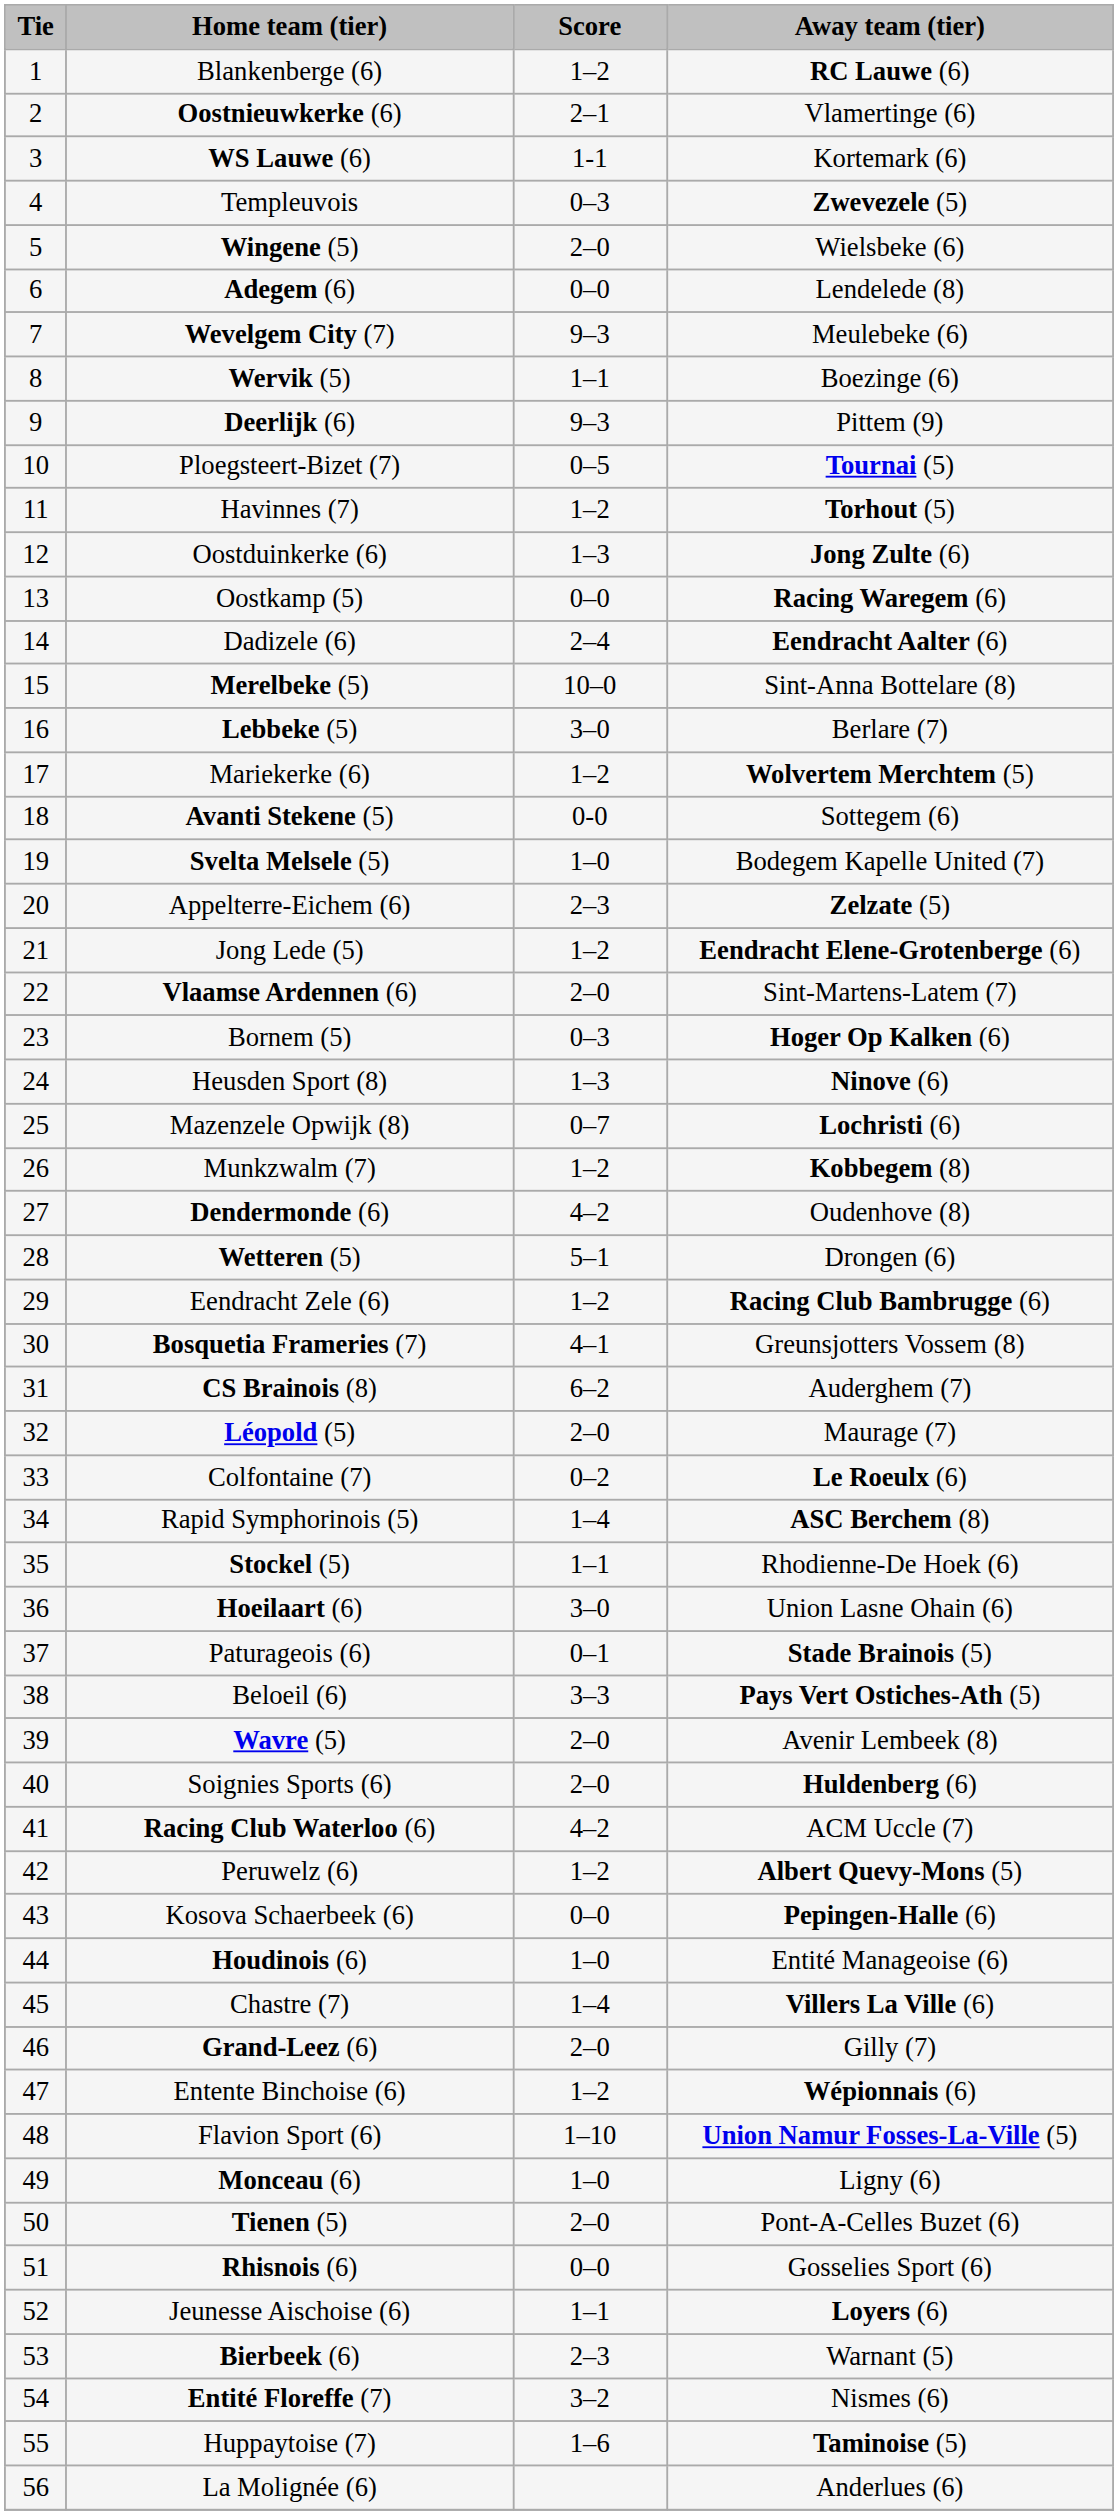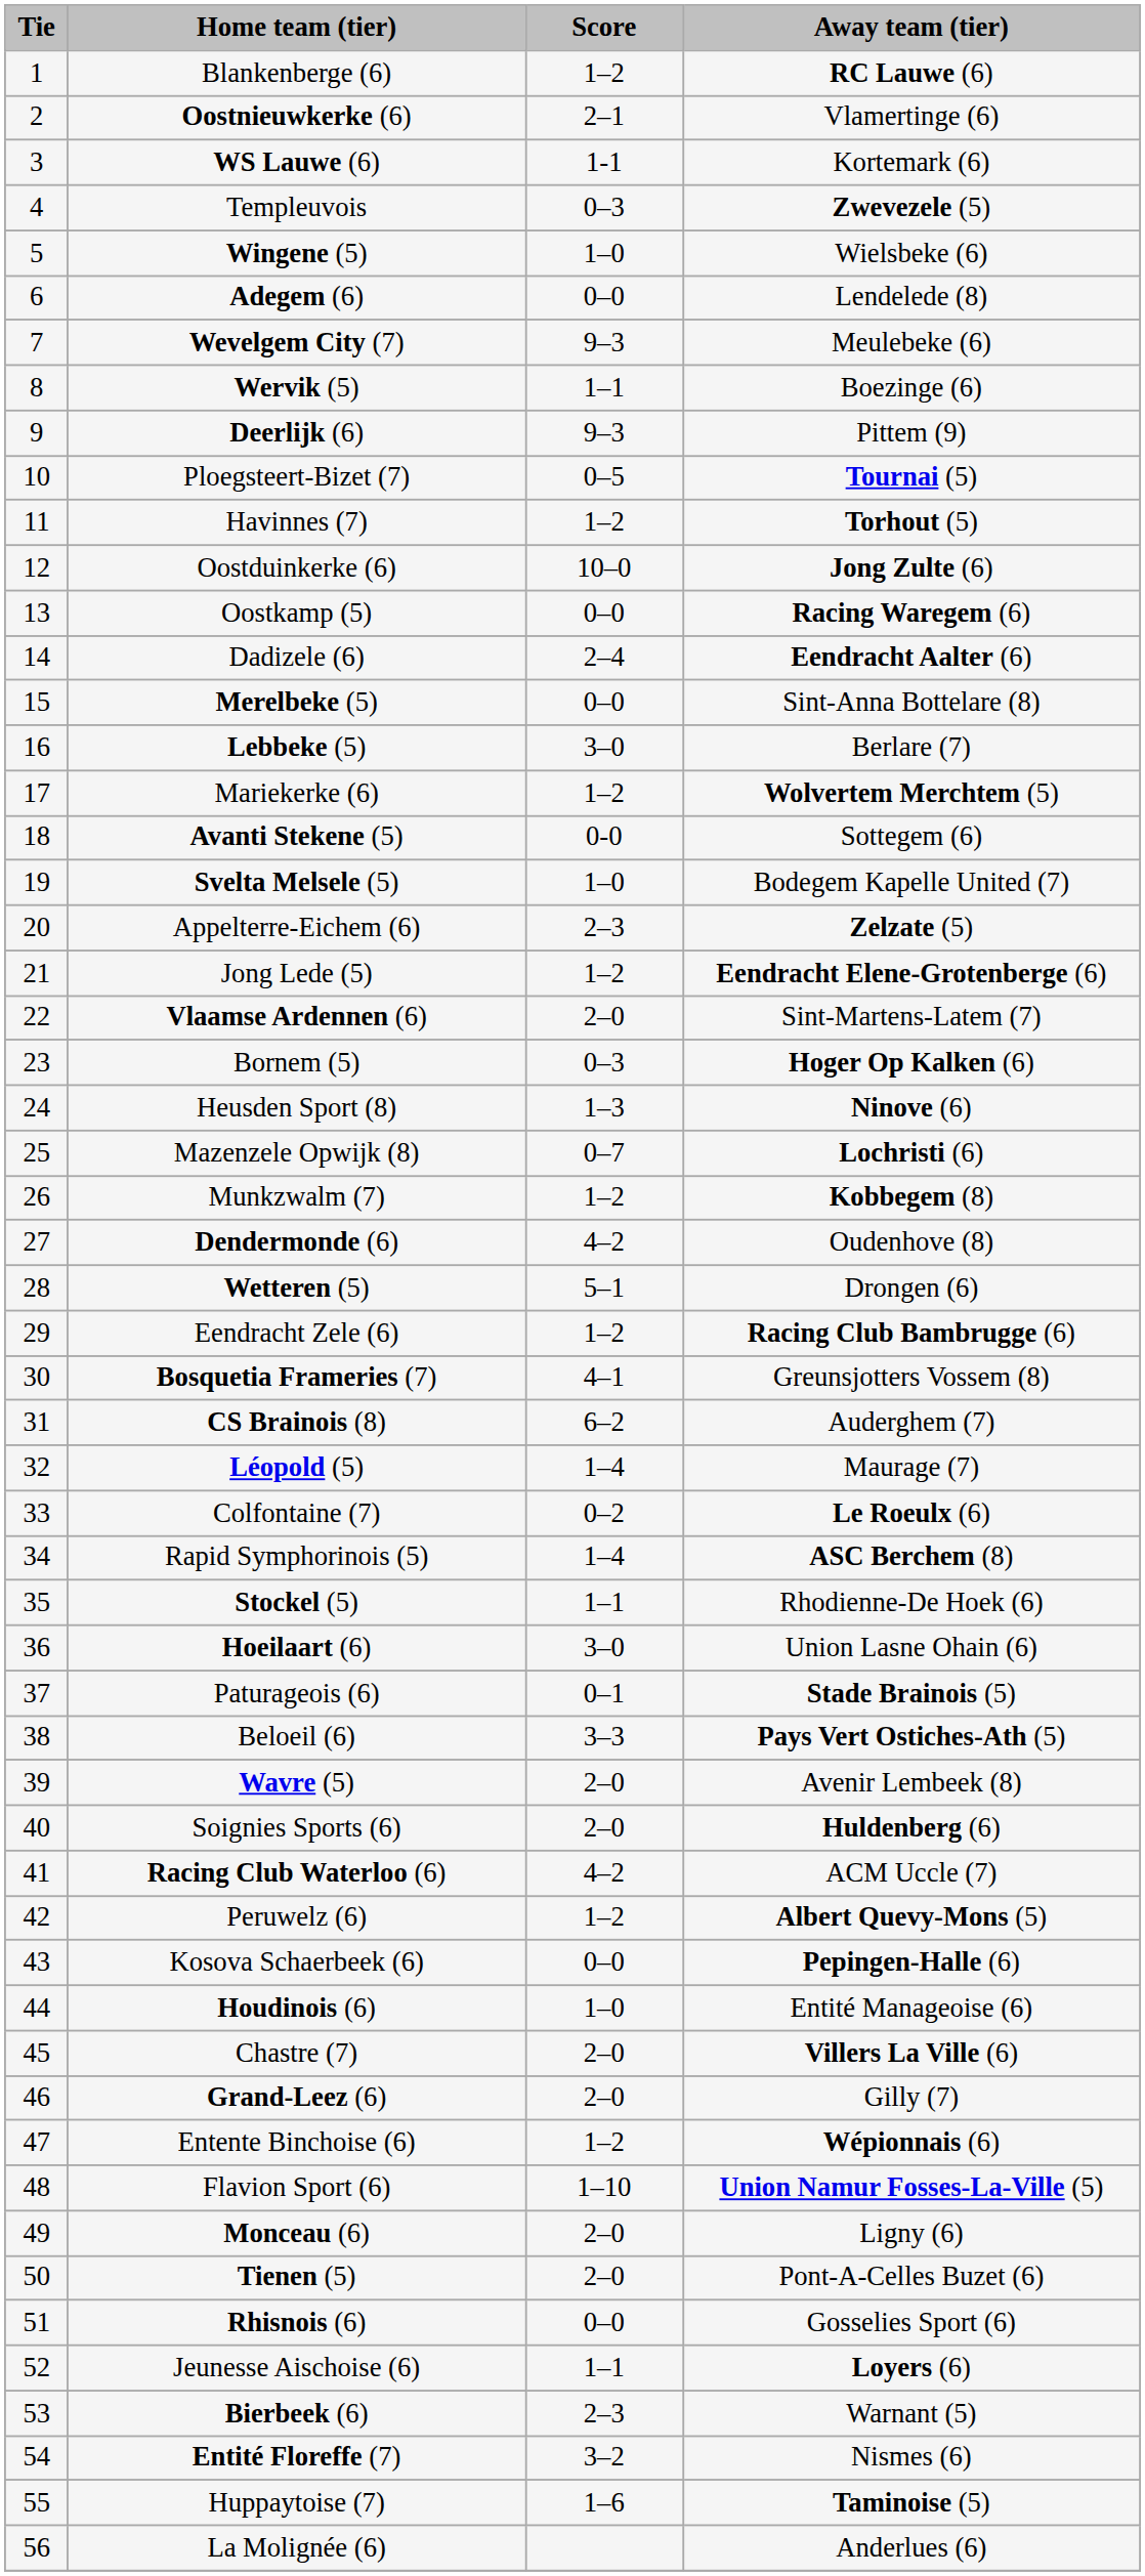 <table class="wikitable" style="width: 600px; background:WhiteSmoke; text-align:center; font-size:90%">
 <tr>
 <td scope="col" style="width:  5.00%; background:silver;"><strong>Tie</strong></td>
 <td scope="col" style="width: 36.25%; background:silver;"><strong>Home team (tier)</strong></td>
 <td scope="col" style="width: 12.50%; background:silver;"><strong>Score</strong></td>
 <td scope="col" style="width: 36.25%; background:silver;"><strong>Away team (tier)</strong></td>
 </tr>
 <tr>
 <td>1</td>
 <td>Blankenberge (6)</td>
 <td>1–2</td>
 <td><strong>RC Lauwe</strong> (6)</td>
 </tr>
 <tr>
 <td>2</td>
 <td><strong>Oostnieuwkerke</strong> (6)</td>
 <td>2–1</td>
 <td>Vlamertinge (6)</td>
 </tr>
 <tr>
 <td>3</td>
 <td><strong>WS Lauwe</strong> (6)</td>
 <td>1-1 </td>
 <td>Kortemark (6)</td>
 </tr>
 <tr>
 <td>4</td>
 <td>Templeuvois</td>
 <td>0–3</td>
 <td><strong>Zwevezele</strong> (5)</td>
 </tr>
 <tr>
 <td>5</td>
 <td><strong>Wingene</strong> (5)</td>
-<td>2–0</td>
+<td>1–0</td>
 <td>Wielsbeke (6)</td>
 </tr>
 <tr>
 <td>6</td>
 <td><strong>Adegem</strong> (6)</td>
 <td>0–0 </td>
 <td>Lendelede (8)</td>
 </tr>
 <tr>
 <td>7</td>
 <td><strong>Wevelgem City</strong> (7)</td>
 <td>9–3</td>
 <td>Meulebeke (6)</td>
 </tr>
 <tr>
 <td>8</td>
 <td><strong>Wervik</strong> (5)</td>
 <td>1–1 </td>
 <td>Boezinge (6)</td>
 </tr>
 <tr>
 <td>9</td>
 <td><strong>Deerlijk</strong> (6)</td>
 <td>9–3</td>
 <td>Pittem (9)</td>
 </tr>
 <tr>
 <td>10</td>
 <td>Ploegsteert-Bizet (7)</td>
 <td>0–5</td>
 <td><strong><a href='#'>Tournai</a></strong> (5)</td>
 </tr>
 <tr>
 <td>11</td>
 <td>Havinnes (7)</td>
 <td>1–2</td>
 <td><strong>Torhout</strong> (5)</td>
 </tr>
 <tr>
 <td>12</td>
 <td>Oostduinkerke (6)</td>
-<td>1–3</td>
+<td>10–0</td>
 <td><strong>Jong Zulte</strong> (6)</td>
 </tr>
 <tr>
 <td>13</td>
 <td>Oostkamp (5)</td>
 <td>0–0 </td>
 <td><strong>Racing Waregem</strong> (6)</td>
 </tr>
 <tr>
 <td>14</td>
 <td>Dadizele (6)</td>
 <td>2–4</td>
 <td><strong>Eendracht Aalter</strong> (6)</td>
 </tr>
 <tr>
 <td>15</td>
 <td><strong>Merelbeke</strong> (5)</td>
-<td>10–0</td>
+<td>0–0 </td>
 <td>Sint-Anna Bottelare (8)</td>
 </tr>
 <tr>
 <td>16</td>
 <td><strong>Lebbeke</strong> (5)</td>
 <td>3–0</td>
 <td>Berlare (7)</td>
 </tr>
 <tr>
 <td>17</td>
 <td>Mariekerke (6)</td>
 <td>1–2</td>
 <td><strong>Wolvertem Merchtem</strong> (5)</td>
 </tr>
 <tr>
 <td>18</td>
 <td><strong>Avanti Stekene</strong> (5)</td>
 <td>0-0 </td>
 <td>Sottegem (6)</td>
 </tr>
 <tr>
 <td>19</td>
 <td><strong>Svelta Melsele</strong> (5)</td>
 <td>1–0</td>
 <td>Bodegem Kapelle United (7)</td>
 </tr>
 <tr>
 <td>20</td>
 <td>Appelterre-Eichem (6)</td>
 <td>2–3</td>
 <td><strong>Zelzate</strong> (5)</td>
 </tr>
 <tr>
 <td>21</td>
 <td>Jong Lede (5)</td>
 <td>1–2</td>
 <td><strong>Eendracht Elene-Grotenberge</strong> (6)</td>
 </tr>
 <tr>
 <td>22</td>
 <td><strong>Vlaamse Ardennen</strong> (6)</td>
 <td>2–0</td>
 <td>Sint-Martens-Latem (7)</td>
 </tr>
 <tr>
 <td>23</td>
 <td>Bornem (5)</td>
 <td>0–3</td>
 <td><strong>Hoger Op Kalken</strong> (6)</td>
 </tr>
 <tr>
 <td>24</td>
 <td>Heusden Sport (8)</td>
 <td>1–3</td>
 <td><strong>Ninove</strong> (6)</td>
 </tr>
 <tr>
 <td>25</td>
 <td>Mazenzele Opwijk (8)</td>
 <td>0–7</td>
 <td><strong>Lochristi</strong> (6)</td>
 </tr>
 <tr>
 <td>26</td>
 <td>Munkzwalm (7)</td>
 <td>1–2</td>
 <td><strong>Kobbegem</strong> (8)</td>
 </tr>
 <tr>
 <td>27</td>
 <td><strong>Dendermonde</strong> (6)</td>
 <td>4–2</td>
 <td>Oudenhove (8)</td>
 </tr>
 <tr>
 <td>28</td>
 <td><strong>Wetteren</strong> (5)</td>
 <td>5–1</td>
 <td>Drongen (6)</td>
 </tr>
 <tr>
 <td>29</td>
 <td>Eendracht Zele (6)</td>
 <td>1–2</td>
 <td><strong>Racing Club Bambrugge</strong> (6)</td>
 </tr>
 <tr>
 <td>30</td>
 <td><strong>Bosquetia Frameries</strong> (7)</td>
 <td>4–1</td>
 <td>Greunsjotters Vossem (8)</td>
 </tr>
 <tr>
 <td>31</td>
 <td><strong>CS Brainois</strong> (8)</td>
 <td>6–2</td>
 <td>Auderghem (7)</td>
 </tr>
 <tr>
 <td>32</td>
 <td><strong><a href='#'>Léopold</a></strong> (5)</td>
-<td>2–0</td>
+<td>1–4</td>
 <td>Maurage (7)</td>
 </tr>
 <tr>
 <td>33</td>
 <td>Colfontaine (7)</td>
 <td>0–2</td>
 <td><strong>Le Roeulx</strong> (6)</td>
 </tr>
 <tr>
 <td>34</td>
 <td>Rapid Symphorinois (5)</td>
 <td>1–4</td>
 <td><strong>ASC Berchem</strong> (8)</td>
 </tr>
 <tr>
 <td>35</td>
 <td><strong>Stockel</strong> (5)</td>
 <td>1–1 </td>
 <td>Rhodienne-De Hoek (6)</td>
 </tr>
 <tr>
 <td>36</td>
 <td><strong>Hoeilaart</strong> (6)</td>
 <td>3–0</td>
 <td>Union Lasne Ohain (6)</td>
 </tr>
 <tr>
 <td>37</td>
 <td>Paturageois (6)</td>
 <td>0–1</td>
 <td><strong>Stade Brainois</strong> (5)</td>
 </tr>
 <tr>
 <td>38</td>
 <td>Beloeil (6)</td>
 <td>3–3 </td>
 <td><strong>Pays Vert Ostiches-Ath</strong> (5)</td>
 </tr>
 <tr>
 <td>39</td>
 <td><strong><a href='#'>Wavre</a></strong> (5)</td>
 <td>2–0</td>
 <td>Avenir Lembeek (8)</td>
 </tr>
 <tr>
 <td>40</td>
 <td>Soignies Sports (6)</td>
 <td>2–0</td>
 <td><strong>Huldenberg</strong> (6)</td>
 </tr>
 <tr>
 <td>41</td>
 <td><strong>Racing Club Waterloo</strong> (6)</td>
 <td>4–2</td>
 <td>ACM Uccle (7)</td>
 </tr>
 <tr>
 <td>42</td>
 <td>Peruwelz (6)</td>
 <td>1–2</td>
 <td><strong>Albert Quevy-Mons</strong> (5)</td>
 </tr>
 <tr>
 <td>43</td>
 <td>Kosova Schaerbeek (6)</td>
 <td>0–0 </td>
 <td><strong>Pepingen-Halle</strong> (6)</td>
 </tr>
 <tr>
 <td>44</td>
 <td><strong>Houdinois</strong> (6)</td>
 <td>1–0</td>
 <td>Entité Manageoise (6)</td>
 </tr>
 <tr>
 <td>45</td>
 <td>Chastre (7)</td>
-<td>1–4</td>
+<td>2–0</td>
 <td><strong>Villers La Ville</strong> (6)</td>
 </tr>
 <tr>
 <td>46</td>
 <td><strong>Grand-Leez</strong> (6)</td>
 <td>2–0</td>
 <td>Gilly (7)</td>
 </tr>
 <tr>
 <td>47</td>
 <td>Entente Binchoise (6)</td>
 <td>1–2</td>
 <td><strong>Wépionnais</strong> (6)</td>
 </tr>
 <tr>
 <td>48</td>
 <td>Flavion Sport (6)</td>
 <td>1–10</td>
 <td><strong><a href='#'>Union Namur Fosses-La-Ville</a></strong> (5)</td>
 </tr>
 <tr>
 <td>49</td>
 <td><strong>Monceau</strong> (6)</td>
-<td>1–0</td>
+<td>2–0</td>
 <td>Ligny (6)</td>
 </tr>
 <tr>
 <td>50</td>
 <td><strong>Tienen</strong> (5)</td>
 <td>2–0</td>
 <td>Pont-A-Celles Buzet (6)</td>
 </tr>
 <tr>
 <td>51</td>
 <td><strong>Rhisnois</strong> (6)</td>
 <td>0–0 </td>
 <td>Gosselies Sport (6)</td>
 </tr>
 <tr>
 <td>52</td>
 <td>Jeunesse Aischoise (6)</td>
 <td>1–1 </td>
 <td><strong>Loyers</strong> (6)</td>
 </tr>
 <tr>
 <td>53</td>
 <td><strong>Bierbeek</strong> (6)</td>
 <td>2–3</td>
 <td>Warnant (5)</td>
 </tr>
 <tr>
 <td>54</td>
 <td><strong>Entité Floreffe</strong> (7)</td>
 <td>3–2</td>
 <td>Nismes (6)</td>
 </tr>
 <tr>
 <td>55</td>
 <td>Huppaytoise (7)</td>
 <td>1–6</td>
 <td><strong>Taminoise</strong> (5)</td>
 </tr>
 <tr>
 <td>56</td>
 <td>La Molignée (6)</td>
 <td></td>
 <td>Anderlues (6)</td>
 </tr>
 <tr>
 </tr>
 </table>
